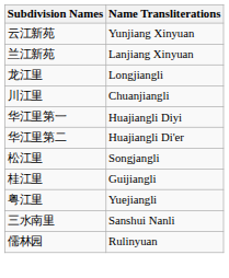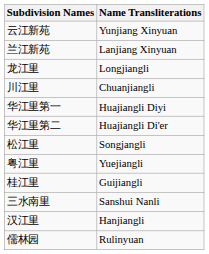 <table class="wikitable sortable">
 <tr>
 <th>Subdivision Names</th>
 <th>Name Transliterations</th>
 </tr>
 <tr>
 <td>云江新苑</td>
 <td>Yunjiang Xinyuan</td>
 </tr>
 <tr>
 <td>兰江新苑</td>
 <td>Lanjiang Xinyuan</td>
 </tr>
 <tr>
 <td>龙江里</td>
 <td>Longjiangli</td>
 </tr>
 <tr>
 <td>川江里</td>
 <td>Chuanjiangli</td>
 </tr>
 <tr>
 <td>华江里第一</td>
 <td>Huajiangli Diyi</td>
 </tr>
 <tr>
 <td>华江里第二</td>
 <td>Huajiangli Di'er</td>
 </tr>
 <tr>
 <td>松江里</td>
 <td>Songjangli</td>
 </tr>
 <tr>
+<td>粤江里</td>
+<td>Yuejiangli</td>
+</tr>
+<tr>
 <td>桂江里</td>
 <td>Guijiangli</td>
-</tr>
-<tr>
-<td>粤江里</td>
-<td>Yuejiangli</td>
 </tr>
 <tr>
 <td>三水南里</td>
 <td>Sanshui Nanli</td>
 </tr>
 <tr>
+<td>汉江里</td>
+<td>Hanjiangli</td>
+</tr>
+<tr>
 <td>儒林园</td>
 <td>Rulinyuan</td>
 </tr>
 </table>
